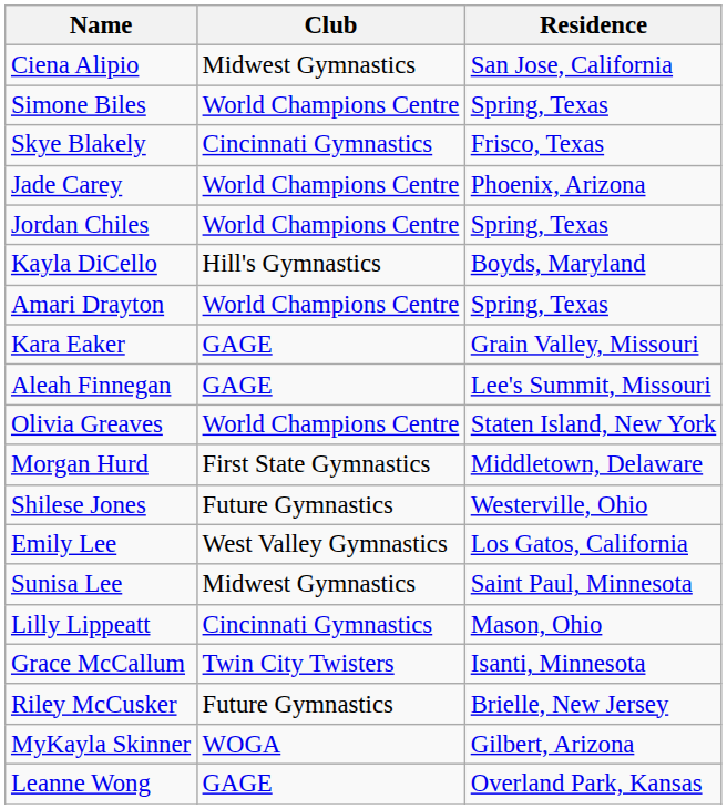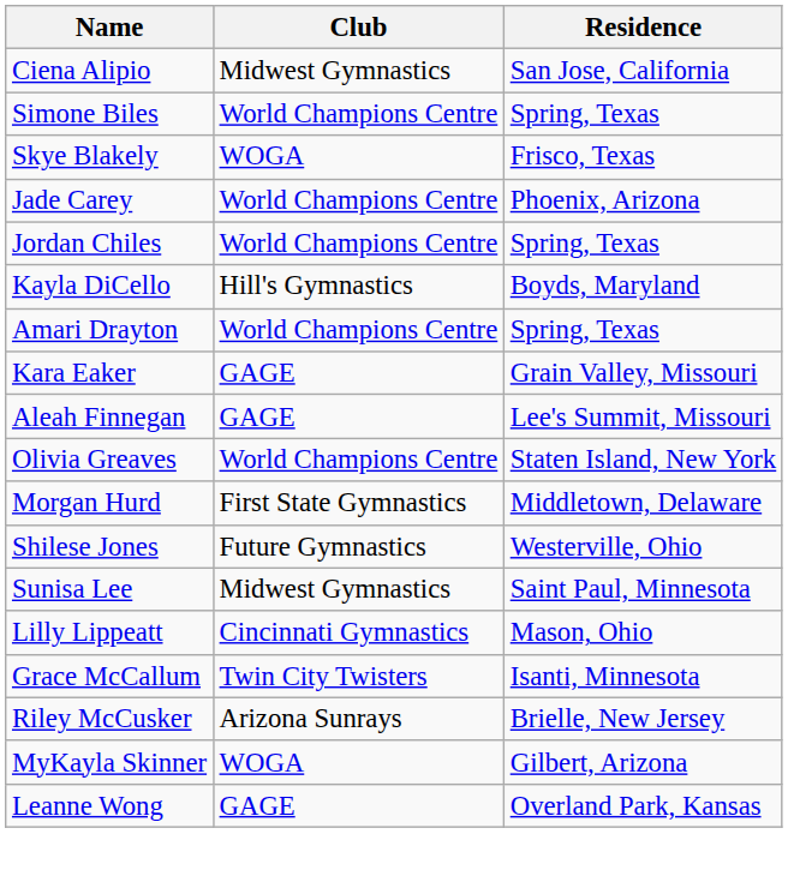 <table class="wikitable sortable">
 <tr>
 <th>Name</th>
 <th>Club</th>
 <th>Residence</th>
 </tr>
 <tr>
 <td><a href='#'>Ciena Alipio</a></td>
 <td>Midwest Gymnastics</td>
 <td><a href='#'>San Jose, California</a></td>
 </tr>
 <tr>
 <td><a href='#'>Simone Biles</a></td>
 <td><a href='#'>World Champions Centre</a></td>
 <td><a href='#'>Spring, Texas</a></td>
 </tr>
 <tr>
 <td><a href='#'>Skye Blakely</a></td>
-<td><a href='#'>Cincinnati Gymnastics</a></td>
+<td><a href='#'>WOGA</a></td>
 <td><a href='#'>Frisco, Texas</a></td>
 </tr>
 <tr>
 <td><a href='#'>Jade Carey</a></td>
 <td><a href='#'>World Champions Centre</a></td>
 <td><a href='#'>Phoenix, Arizona</a></td>
 </tr>
 <tr>
 <td><a href='#'>Jordan Chiles</a></td>
 <td><a href='#'>World Champions Centre</a></td>
 <td><a href='#'>Spring, Texas</a></td>
 </tr>
 <tr>
 <td><a href='#'>Kayla DiCello</a></td>
 <td>Hill's Gymnastics</td>
 <td><a href='#'>Boyds, Maryland</a></td>
 </tr>
 <tr>
 <td><a href='#'>Amari Drayton</a></td>
 <td><a href='#'>World Champions Centre</a></td>
 <td><a href='#'>Spring, Texas</a></td>
 </tr>
 <tr>
 <td><a href='#'>Kara Eaker</a></td>
 <td><a href='#'>GAGE</a></td>
 <td><a href='#'>Grain Valley, Missouri</a></td>
 </tr>
 <tr>
 <td><a href='#'>Aleah Finnegan</a></td>
 <td><a href='#'>GAGE</a></td>
 <td><a href='#'>Lee's Summit, Missouri</a></td>
 </tr>
 <tr>
 <td><a href='#'>Olivia Greaves</a></td>
 <td><a href='#'>World Champions Centre</a></td>
 <td><a href='#'>Staten Island, New York</a></td>
 </tr>
 <tr>
 <td><a href='#'>Morgan Hurd</a></td>
 <td>First State Gymnastics</td>
 <td><a href='#'>Middletown, Delaware</a></td>
 </tr>
 <tr>
 <td><a href='#'>Shilese Jones</a></td>
 <td>Future Gymnastics</td>
 <td><a href='#'>Westerville, Ohio</a></td>
 </tr>
 <tr>
-<td><a href='#'>Emily Lee</a></td>
-<td>West Valley Gymnastics</td>
-<td><a href='#'>Los Gatos, California</a></td>
-</tr>
-<tr>
 <td><a href='#'>Sunisa Lee</a></td>
 <td>Midwest Gymnastics</td>
 <td><a href='#'>Saint Paul, Minnesota</a></td>
 </tr>
 <tr>
 <td><a href='#'>Lilly Lippeatt</a></td>
 <td><a href='#'>Cincinnati Gymnastics</a></td>
 <td><a href='#'>Mason, Ohio</a></td>
 </tr>
 <tr>
 <td><a href='#'>Grace McCallum</a></td>
 <td><a href='#'>Twin City Twisters</a></td>
 <td><a href='#'>Isanti, Minnesota</a></td>
 </tr>
 <tr>
 <td><a href='#'>Riley McCusker</a></td>
-<td>Future Gymnastics</td>
+<td>Arizona Sunrays</td>
 <td><a href='#'>Brielle, New Jersey</a></td>
 </tr>
 <tr>
 <td><a href='#'>MyKayla Skinner</a></td>
 <td><a href='#'>WOGA</a></td>
 <td><a href='#'>Gilbert, Arizona</a></td>
 </tr>
 <tr>
 <td><a href='#'>Leanne Wong</a></td>
 <td><a href='#'>GAGE</a></td>
 <td><a href='#'>Overland Park, Kansas</a></td>
 </tr>
 </table>
